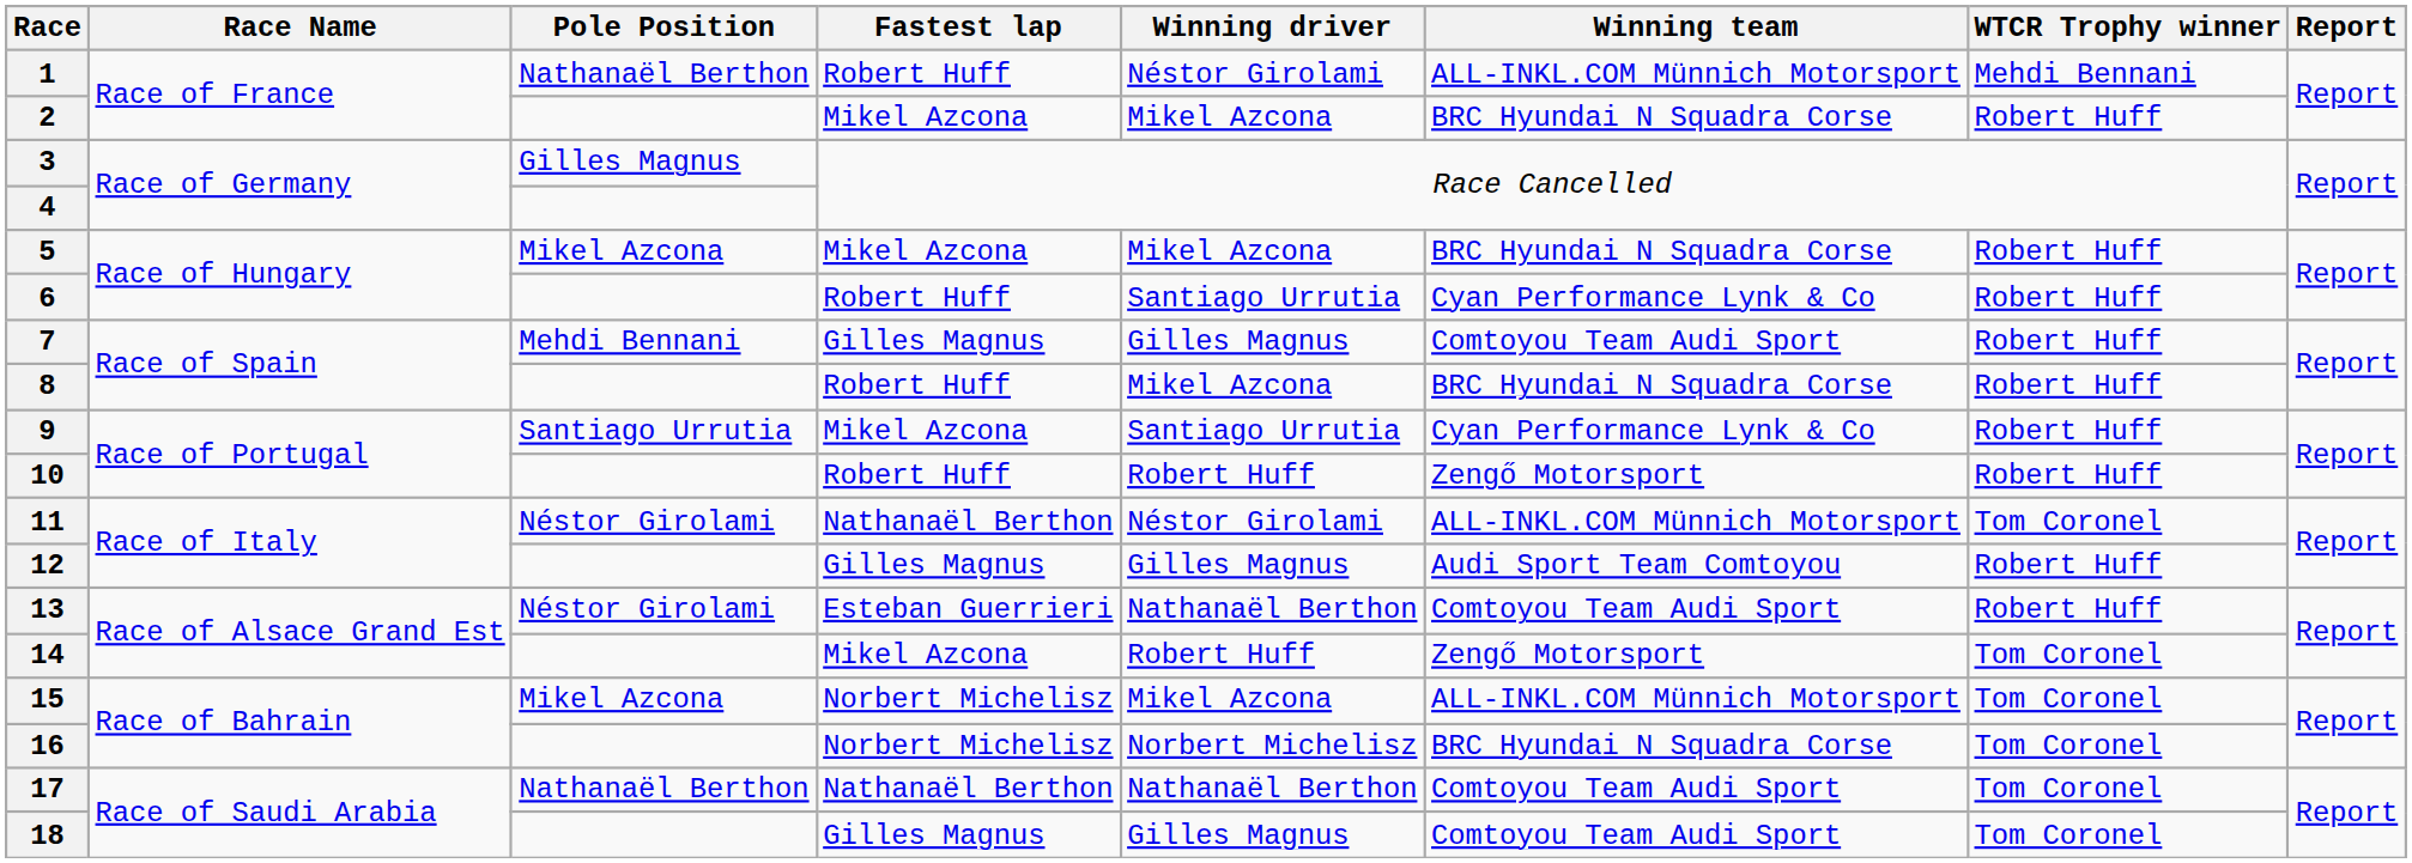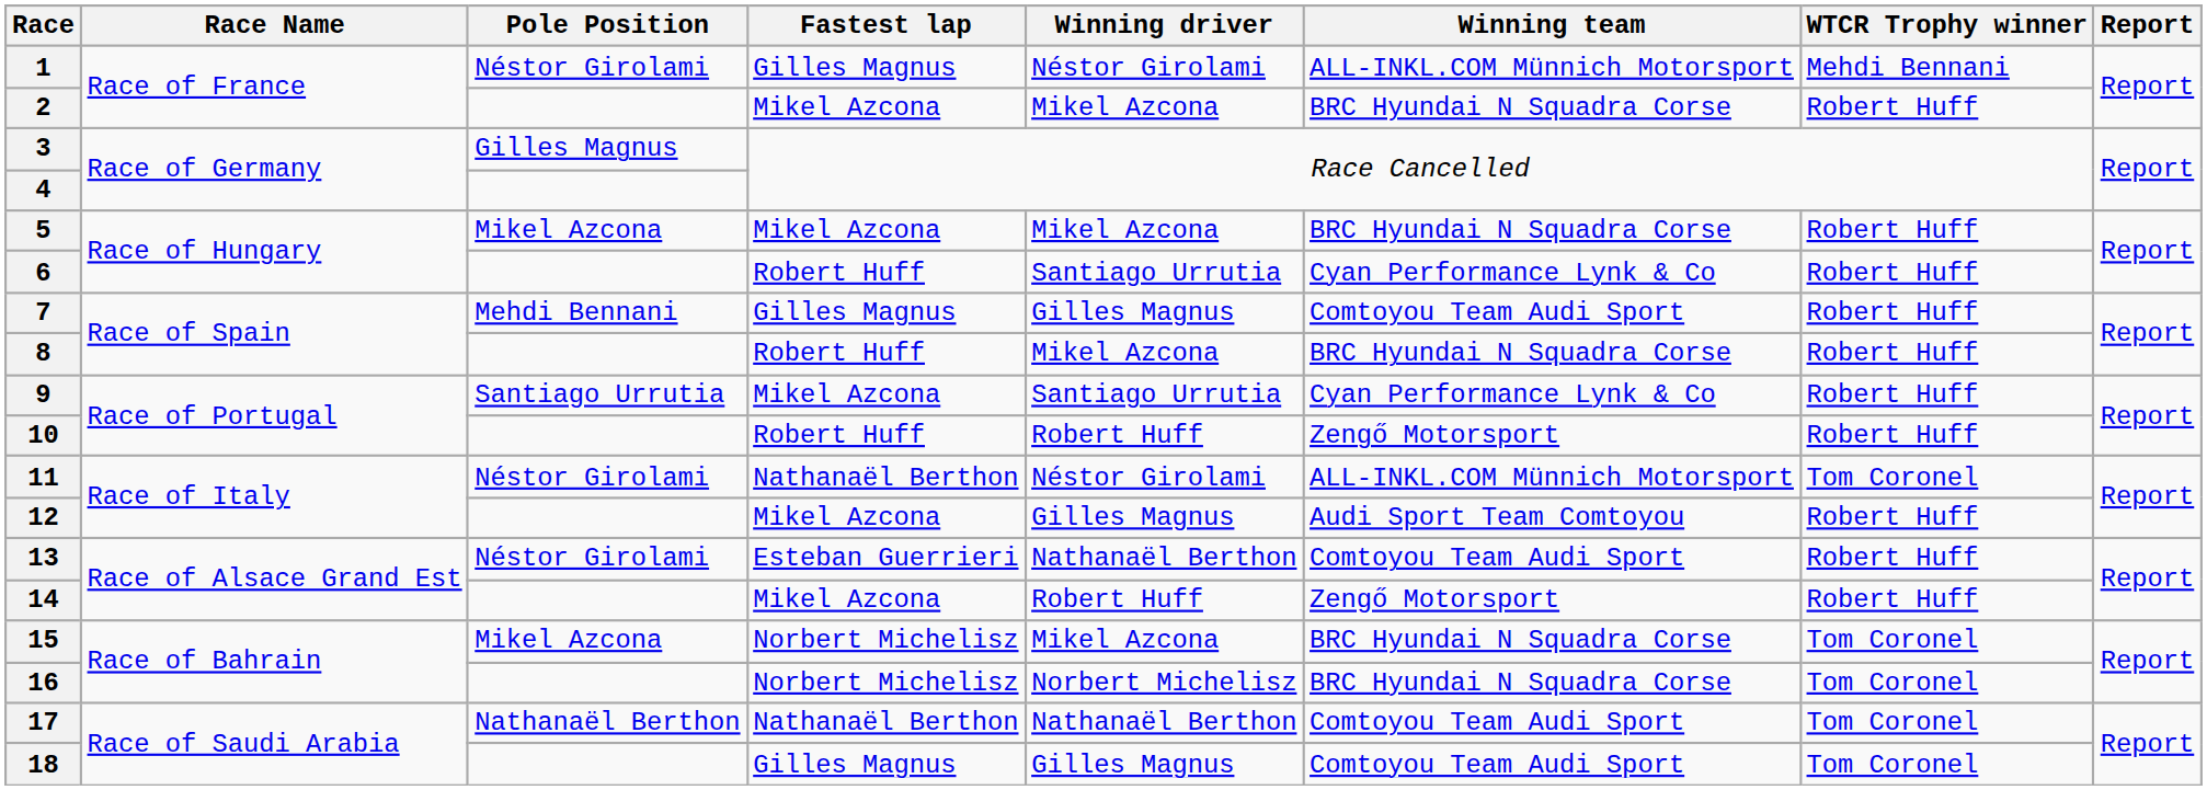 <table class="wikitable" style="font-size:85%">
 <tr>
 <th>Race</th>
 <th>Race Name</th>
 <th>Pole Position</th>
 <th>Fastest lap</th>
 <th>Winning driver</th>
 <th>Winning team</th>
 <th nowrap>WTCR Trophy winner</th>
 <th>Report</th>
 </tr>
 <tr>
 <th>1</th>
 <td rowspan=2 nowrap> <a href='#'>Race of France</a></td>
-<td nowrap> <a href='#'>Nathanaël Berthon</a></td>
-<td nowrap> <a href='#'>Robert Huff</a></td>
+<td nowrap> <a href='#'>Néstor Girolami</a></td>
+<td> <a href='#'>Gilles Magnus</a></td>
 <td nowrap> <a href='#'>Néstor Girolami</a></td>
 <td nowrap> <a href='#'>ALL-INKL.COM Münnich Motorsport</a></td>
 <td nowrap> <a href='#'>Mehdi Bennani</a></td>
 <td rowspan=2 nowrap><a href='#'>Report</a></td>
 </tr>
 <tr>
 <th>2</th>
 <td></td>
 <td> <a href='#'>Mikel Azcona</a></td>
 <td> <a href='#'>Mikel Azcona</a></td>
 <td> <a href='#'>BRC Hyundai N Squadra Corse</a></td>
 <td> <a href='#'>Robert Huff</a></td>
 </tr>
 <tr>
 <th>3</th>
 <td rowspan=2> <a href='#'>Race of Germany</a></td>
 <td> <a href='#'>Gilles Magnus</a></td>
 <td rowspan=2 colspan=4 align=center><em>Race Cancelled</em></td>
 <td rowspan=2><a href='#'>Report</a></td>
 </tr>
 <tr>
 <th>4</th>
 </tr>
 <tr>
 <th>5</th>
 <td rowspan=2> <a href='#'>Race of Hungary</a></td>
 <td> <a href='#'>Mikel Azcona</a></td>
 <td> <a href='#'>Mikel Azcona</a></td>
 <td> <a href='#'>Mikel Azcona</a></td>
 <td> <a href='#'>BRC Hyundai N Squadra Corse</a></td>
 <td> <a href='#'>Robert Huff</a></td>
 <td rowspan=2><a href='#'>Report</a></td>
 </tr>
 <tr>
 <th>6</th>
 <td></td>
 <td> <a href='#'>Robert Huff</a></td>
 <td> <a href='#'>Santiago Urrutia</a></td>
 <td> <a href='#'>Cyan Performance Lynk & Co</a></td>
 <td> <a href='#'>Robert Huff</a></td>
 </tr>
 <tr>
 <th>7</th>
 <td rowspan=2> <a href='#'>Race of Spain</a></td>
 <td> <a href='#'>Mehdi Bennani</a></td>
 <td> <a href='#'>Gilles Magnus</a></td>
 <td> <a href='#'>Gilles Magnus</a></td>
 <td> <a href='#'>Comtoyou Team Audi Sport</a></td>
 <td> <a href='#'>Robert Huff</a></td>
 <td rowspan=2><a href='#'>Report</a></td>
 </tr>
 <tr>
 <th>8</th>
 <td></td>
 <td> <a href='#'>Robert Huff</a></td>
 <td> <a href='#'>Mikel Azcona</a></td>
 <td> <a href='#'>BRC Hyundai N Squadra Corse</a></td>
 <td> <a href='#'>Robert Huff</a></td>
 </tr>
 <tr>
 <th>9</th>
 <td rowspan=2> <a href='#'>Race of Portugal</a></td>
 <td> <a href='#'>Santiago Urrutia</a></td>
 <td> <a href='#'>Mikel Azcona</a></td>
 <td> <a href='#'>Santiago Urrutia</a></td>
 <td> <a href='#'>Cyan Performance Lynk & Co</a></td>
 <td> <a href='#'>Robert Huff</a></td>
 <td rowspan=2><a href='#'>Report</a></td>
 </tr>
 <tr>
 <th>10</th>
 <td></td>
 <td> <a href='#'>Robert Huff</a></td>
 <td> <a href='#'>Robert Huff</a></td>
 <td> <a href='#'>Zengő Motorsport</a></td>
 <td> <a href='#'>Robert Huff</a></td>
 </tr>
 <tr>
 <th>11</th>
 <td rowspan=2> <a href='#'>Race of Italy</a></td>
 <td> <a href='#'>Néstor Girolami</a></td>
 <td> <a href='#'>Nathanaël Berthon</a></td>
 <td> <a href='#'>Néstor Girolami</a></td>
 <td> <a href='#'>ALL-INKL.COM Münnich Motorsport</a></td>
 <td> <a href='#'>Tom Coronel</a></td>
 <td rowspan=2><a href='#'>Report</a></td>
 </tr>
 <tr>
 <th>12</th>
 <td></td>
-<td> <a href='#'>Gilles Magnus</a></td>
+<td> <a href='#'>Mikel Azcona</a></td>
 <td> <a href='#'>Gilles Magnus</a></td>
 <td> <a href='#'>Audi Sport Team Comtoyou</a></td>
 <td> <a href='#'>Robert Huff</a></td>
 </tr>
 <tr>
 <th>13</th>
 <td rowspan=2 nowrap> <a href='#'>Race of Alsace Grand Est</a></td>
 <td> <a href='#'>Néstor Girolami</a></td>
 <td> <a href='#'>Esteban Guerrieri</a></td>
 <td> <a href='#'>Nathanaël Berthon</a></td>
 <td> <a href='#'>Comtoyou Team Audi Sport</a></td>
 <td> <a href='#'>Robert Huff</a></td>
 <td rowspan=2><a href='#'>Report</a></td>
 </tr>
 <tr>
 <th>14</th>
 <td></td>
 <td> <a href='#'>Mikel Azcona</a></td>
 <td> <a href='#'>Robert Huff</a></td>
 <td> <a href='#'>Zengő Motorsport</a></td>
-<td> <a href='#'>Tom Coronel</a></td>
+<td> <a href='#'>Robert Huff</a></td>
 </tr>
 <tr>
 <th>15</th>
 <td rowspan=2> <a href='#'>Race of Bahrain</a></td>
 <td> <a href='#'>Mikel Azcona</a></td>
 <td> <a href='#'>Norbert Michelisz</a></td>
 <td> <a href='#'>Mikel Azcona</a></td>
-<td nowrap> <a href='#'>ALL-INKL.COM Münnich Motorsport</a></td>
+<td> <a href='#'>BRC Hyundai N Squadra Corse</a></td>
 <td> <a href='#'>Tom Coronel</a></td>
 <td rowspan=2><a href='#'>Report</a></td>
 </tr>
 <tr>
 <th>16</th>
 <td></td>
 <td> <a href='#'>Norbert Michelisz</a></td>
 <td> <a href='#'>Norbert Michelisz</a></td>
 <td> <a href='#'>BRC Hyundai N Squadra Corse</a></td>
 <td> <a href='#'>Tom Coronel</a></td>
 </tr>
 <tr>
 <th>17</th>
 <td rowspan=2> <a href='#'>Race of Saudi Arabia</a></td>
 <td nowrap> <a href='#'>Nathanaël Berthon</a></td>
 <td nowrap> <a href='#'>Nathanaël Berthon</a></td>
 <td nowrap> <a href='#'>Nathanaël Berthon</a></td>
 <td> <a href='#'>Comtoyou Team Audi Sport</a></td>
 <td> <a href='#'>Tom Coronel</a></td>
 <td rowspan=2><a href='#'>Report</a></td>
 </tr>
 <tr>
 <th>18</th>
 <td></td>
 <td> <a href='#'>Gilles Magnus</a></td>
 <td> <a href='#'>Gilles Magnus</a></td>
 <td> <a href='#'>Comtoyou Team Audi Sport</a></td>
 <td> <a href='#'>Tom Coronel</a></td>
 </tr>
 </table>
